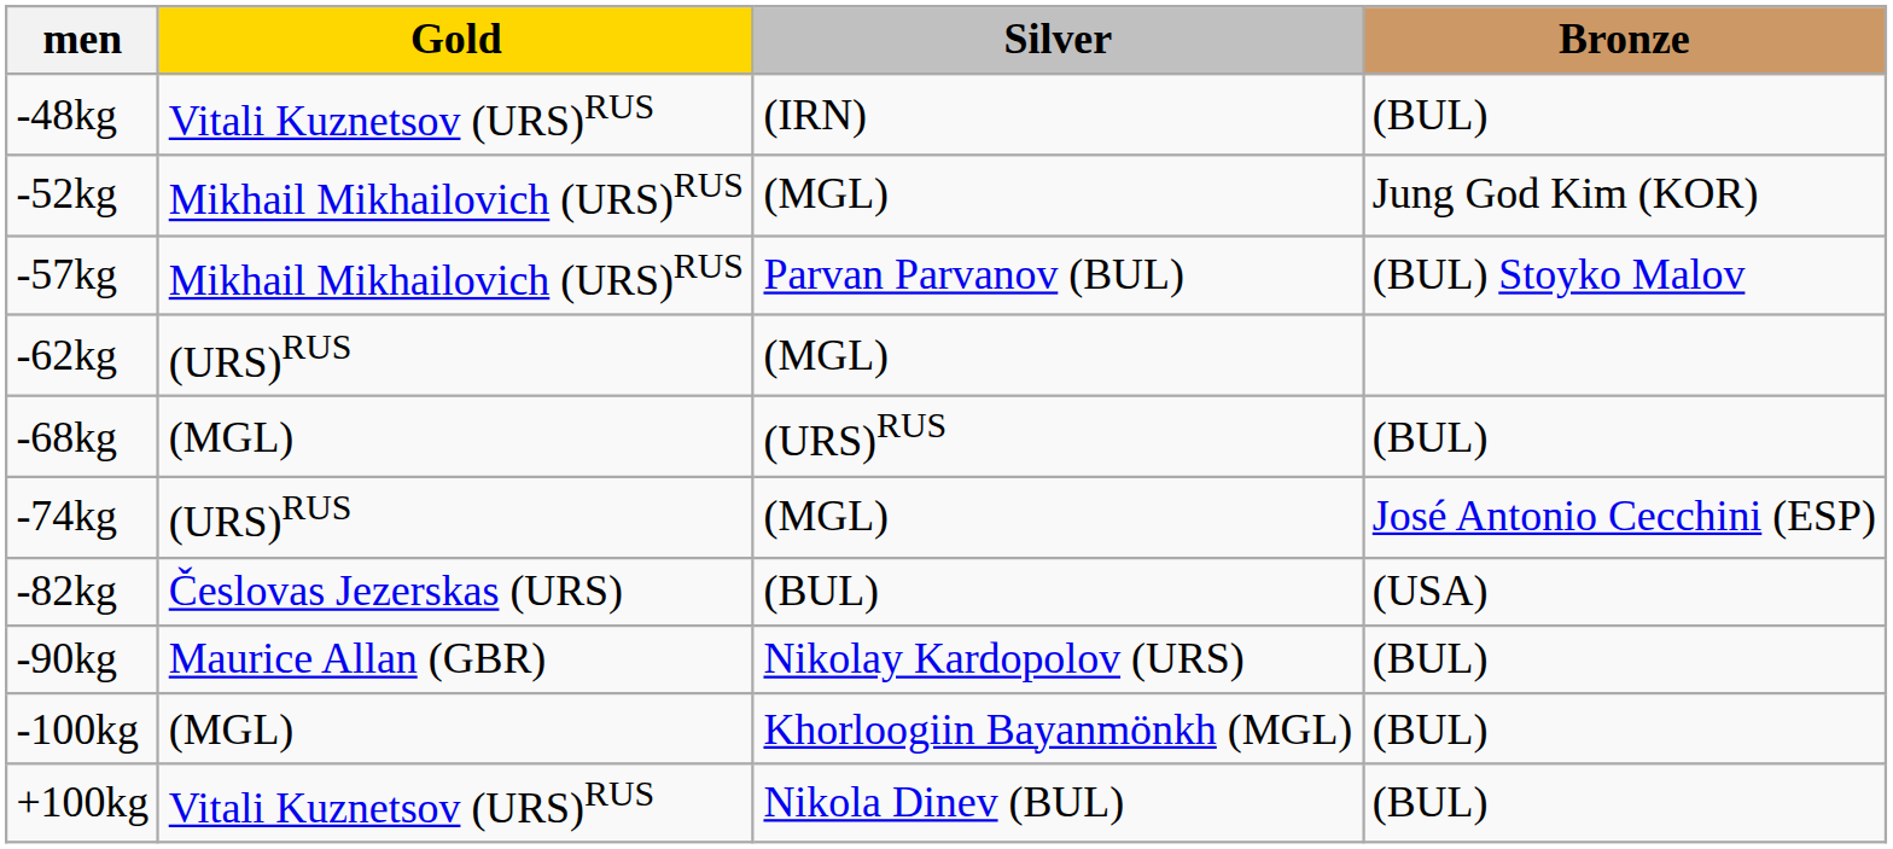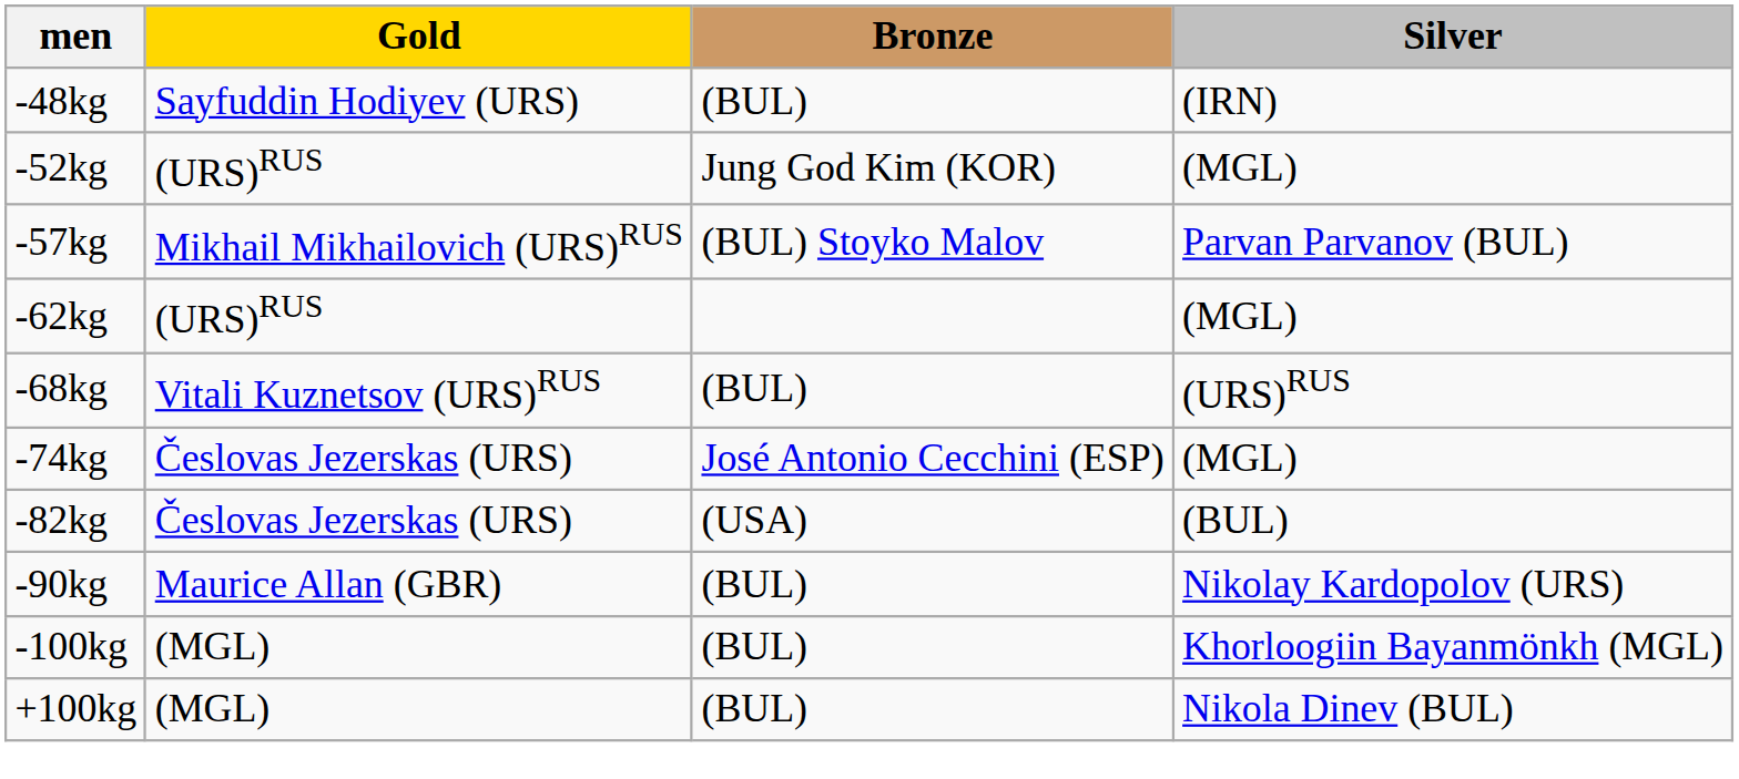 <table class="wikitable">
 <tr>
 <th>men</th>
 <th style="background: gold">Gold</th>
+<th style="background:#c96;">Bronze</th>
 <th style="background: silver">Silver</th>
-<th style="background:#c96;">Bronze</th>
 </tr>
 <tr>
 <td>-48kg</td>
-<td> <a href='#'>Vitali Kuznetsov</a> (URS)<sup>RUS</sup></td>
+<td> <a href='#'>Sayfuddin Hodiyev</a> (URS)</td>
+<td> <a href='#'></a> (BUL)</td>
 <td> <a href='#'></a> (IRN)</td>
-<td> <a href='#'></a> (BUL)</td>
 </tr>
 <tr>
 <td>-52kg</td>
-<td> <a href='#'>Mikhail Mikhailovich</a> (URS)<sup>RUS</sup></td>
+<td> <a href='#'></a> (URS)<sup>RUS</sup></td>
+<td> Jung God Kim (KOR)</td>
 <td> <a href='#'></a> (MGL)</td>
-<td> Jung God Kim (KOR)</td>
 </tr>
 <tr>
 <td>-57kg</td>
 <td> <a href='#'>Mikhail Mikhailovich</a> (URS)<sup>RUS</sup></td>
+<td> (BUL) <a href='#'>Stoyko Malov</a></td>
 <td> <a href='#'>Parvan Parvanov</a> (BUL)</td>
-<td> (BUL) <a href='#'>Stoyko Malov</a></td>
 </tr>
 <tr>
 <td>-62kg</td>
 <td> <a href='#'></a> (URS)<sup>RUS</sup></td>
+<td></td>
 <td> <a href='#'></a> (MGL)</td>
-<td></td>
 </tr>
 <tr>
 <td>-68kg</td>
-<td> <a href='#'></a> (MGL)</td>
+<td> <a href='#'>Vitali Kuznetsov</a> (URS)<sup>RUS</sup></td>
+<td> <a href='#'></a> (BUL)</td>
 <td> <a href='#'></a> (URS)<sup>RUS</sup></td>
-<td> <a href='#'></a> (BUL)</td>
 </tr>
 <tr>
 <td>-74kg</td>
-<td> <a href='#'></a> (URS)<sup>RUS</sup></td>
+<td> <a href='#'>Česlovas Jezerskas</a> (URS)</td>
+<td> <a href='#'>José Antonio Cecchini</a>  (ESP)</td>
 <td> <a href='#'></a> (MGL)</td>
-<td> <a href='#'>José Antonio Cecchini</a>  (ESP)</td>
 </tr>
 <tr>
 <td>-82kg</td>
 <td> <a href='#'>Česlovas Jezerskas</a> (URS)</td>
+<td> <a href='#'></a> (USA)</td>
 <td> <a href='#'></a> (BUL)</td>
-<td> <a href='#'></a> (USA)</td>
 </tr>
 <tr>
 <td>-90kg</td>
 <td> <a href='#'>Maurice Allan</a> (GBR)</td>
+<td>  (BUL)</td>
 <td> <a href='#'>Nikolay Kardopolov</a> (URS)</td>
-<td>  (BUL)</td>
 </tr>
 <tr>
 <td>-100kg</td>
 <td> <a href='#'></a> (MGL)</td>
+<td> <a href='#'></a> (BUL)</td>
 <td> <a href='#'>Khorloogiin Bayanmönkh</a> (MGL)</td>
-<td> <a href='#'></a> (BUL)</td>
 </tr>
 <tr>
 <td>+100kg</td>
-<td> <a href='#'>Vitali Kuznetsov</a> (URS)<sup>RUS</sup></td>
+<td> <a href='#'></a> (MGL)</td>
+<td> <a href='#'></a> (BUL)</td>
 <td> <a href='#'>Nikola Dinev</a> (BUL)</td>
-<td> <a href='#'></a> (BUL)</td>
 </tr>
 </table>
